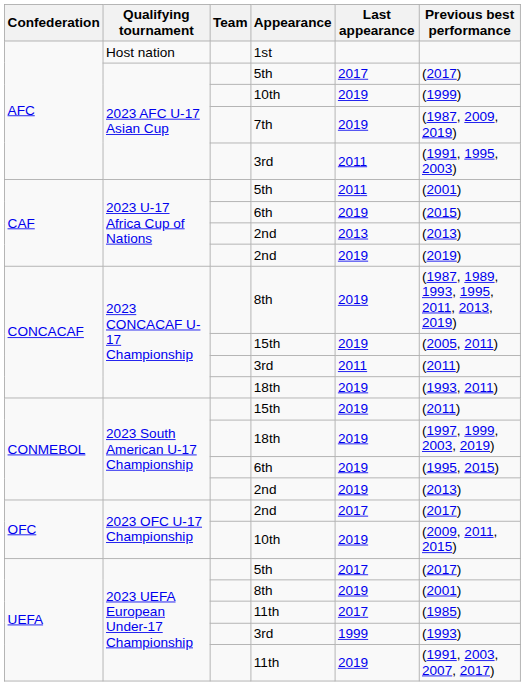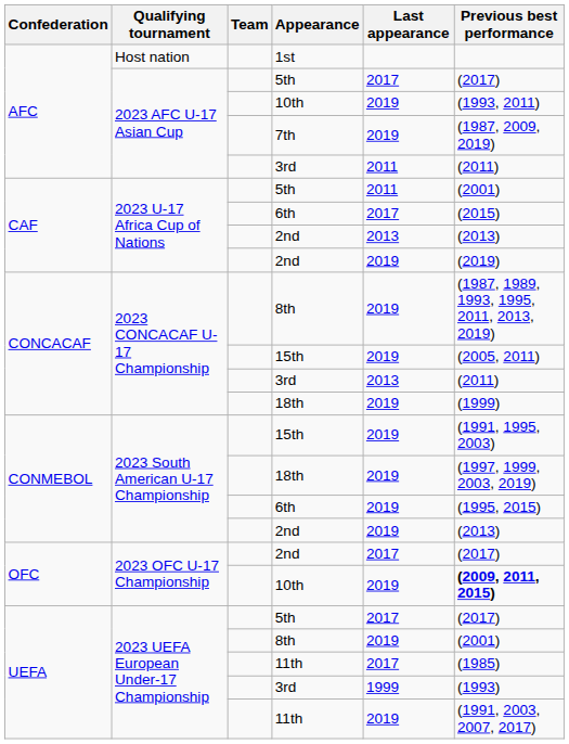 <table class="wikitable sortable">
 <tr>
 <th>Confederation</th>
 <th>Qualifying tournament</th>
 <th>Team</th>
 <th data-sort-type="number">Appearance</th>
 <th>Last appearance</th>
 <th>Previous best performance</th>
 </tr>
 <tr>
 <td rowspan="5"><a href='#'>AFC<br></a></td>
 <td>Host nation</td>
 <td></td>
 <td>1st</td>
 <td></td>
 <td></td>
 </tr>
 <tr>
 <td rowspan="4"><a href='#'>2023 AFC U-17 Asian Cup</a></td>
 <td></td>
 <td>5th</td>
 <td><a href='#'>2017</a></td>
 <td> (<a href='#'>2017</a>)</td>
 </tr>
 <tr>
 <td></td>
 <td>10th</td>
 <td><a href='#'>2019</a></td>
-<td> (<a href='#'>1999</a>)</td>
+<td> (<a href='#'>1993</a>, <a href='#'>2011</a>)</td>
 </tr>
 <tr>
 <td></td>
 <td>7th</td>
 <td><a href='#'>2019</a></td>
 <td> (<a href='#'>1987</a>, <a href='#'>2009</a>, <a href='#'>2019</a>)</td>
 </tr>
 <tr>
 <td></td>
 <td>3rd</td>
 <td><a href='#'>2011</a></td>
-<td> (<a href='#'>1991</a>, <a href='#'>1995</a>, <a href='#'>2003</a>)</td>
+<td> (<a href='#'>2011</a>)</td>
 </tr>
 <tr>
 <td rowspan="4"><a href='#'>CAF<br></a></td>
 <td rowspan="4"><a href='#'>2023 U-17 Africa Cup of Nations</a></td>
 <td></td>
 <td>5th</td>
 <td><a href='#'>2011</a></td>
 <td> (<a href='#'>2001</a>)</td>
 </tr>
 <tr>
 <td></td>
 <td>6th</td>
-<td><a href='#'>2019</a></td>
+<td><a href='#'>2017</a></td>
 <td> (<a href='#'>2015</a>)</td>
 </tr>
 <tr>
 <td></td>
 <td>2nd</td>
 <td><a href='#'>2013</a></td>
 <td> (<a href='#'>2013</a>)</td>
 </tr>
 <tr>
 <td></td>
 <td>2nd</td>
 <td><a href='#'>2019</a></td>
 <td> (<a href='#'>2019</a>)</td>
 </tr>
 <tr>
 <td rowspan="4"><a href='#'>CONCACAF<br></a></td>
 <td rowspan="4"><a href='#'>2023 CONCACAF U-17 Championship</a></td>
 <td></td>
 <td>8th</td>
 <td><a href='#'>2019</a></td>
 <td> (<a href='#'>1987</a>, <a href='#'>1989</a>, <a href='#'>1993</a>, <a href='#'>1995</a>, <a href='#'>2011</a>, <a href='#'>2013</a>, <a href='#'>2019</a>)</td>
 </tr>
 <tr>
 <td></td>
 <td>15th</td>
 <td><a href='#'>2019</a></td>
 <td> (<a href='#'>2005</a>, <a href='#'>2011</a>)</td>
 </tr>
 <tr>
 <td></td>
 <td>3rd</td>
-<td><a href='#'>2011</a></td>
+<td><a href='#'>2013</a></td>
 <td> (<a href='#'>2011</a>)</td>
 </tr>
 <tr>
 <td></td>
 <td>18th</td>
 <td><a href='#'>2019</a></td>
-<td> (<a href='#'>1993</a>, <a href='#'>2011</a>)</td>
+<td> (<a href='#'>1999</a>)</td>
 </tr>
 <tr>
 <td rowspan="4"><a href='#'>CONMEBOL<br></a></td>
 <td rowspan="4"><a href='#'>2023 South American U-17 Championship</a></td>
 <td></td>
 <td>15th</td>
 <td><a href='#'>2019</a></td>
-<td> (<a href='#'>2011</a>)</td>
+<td> (<a href='#'>1991</a>, <a href='#'>1995</a>, <a href='#'>2003</a>)</td>
 </tr>
 <tr>
 <td></td>
 <td>18th</td>
 <td><a href='#'>2019</a></td>
 <td> (<a href='#'>1997</a>, <a href='#'>1999</a>, <a href='#'>2003</a>, <a href='#'>2019</a>)</td>
 </tr>
 <tr>
 <td></td>
 <td>6th</td>
 <td><a href='#'>2019</a></td>
 <td> (<a href='#'>1995</a>, <a href='#'>2015</a>)</td>
 </tr>
 <tr>
 <td></td>
 <td>2nd</td>
 <td><a href='#'>2019</a></td>
 <td> (<a href='#'>2013</a>)</td>
 </tr>
 <tr>
 <td rowspan="2"><a href='#'>OFC<br></a></td>
 <td rowspan="2"><a href='#'>2023 OFC U-17 Championship</a></td>
 <td></td>
 <td>2nd</td>
 <td><a href='#'>2017</a></td>
 <td> (<a href='#'>2017</a>)</td>
 </tr>
 <tr>
 <td></td>
 <td>10th</td>
 <td><a href='#'>2019</a></td>
-<td> (<a href='#'>2009</a>, <a href='#'>2011</a>, <a href='#'>2015</a>)</td>
+<td><strong> (<a href='#'>2009</a>, <a href='#'>2011</a>, <a href='#'>2015</a>)</strong></td>
 </tr>
 <tr>
 <td rowspan="5"><a href='#'>UEFA<br></a></td>
 <td rowspan="5"><a href='#'>2023 UEFA European Under-17 Championship</a></td>
 <td></td>
 <td>5th</td>
 <td><a href='#'>2017</a></td>
 <td> (<a href='#'>2017</a>)</td>
 </tr>
 <tr>
 <td></td>
 <td>8th</td>
 <td><a href='#'>2019</a></td>
 <td> (<a href='#'>2001</a>)</td>
 </tr>
 <tr>
 <td></td>
 <td>11th</td>
 <td><a href='#'>2017</a></td>
 <td> (<a href='#'>1985</a>)</td>
 </tr>
 <tr>
 <td></td>
 <td>3rd</td>
 <td><a href='#'>1999</a></td>
 <td> (<a href='#'>1993</a>)</td>
 </tr>
 <tr>
 <td></td>
 <td>11th</td>
 <td><a href='#'>2019</a></td>
 <td> (<a href='#'>1991</a>, <a href='#'>2003</a>, <a href='#'>2007</a>, <a href='#'>2017</a>)</td>
 </tr>
 </table>
